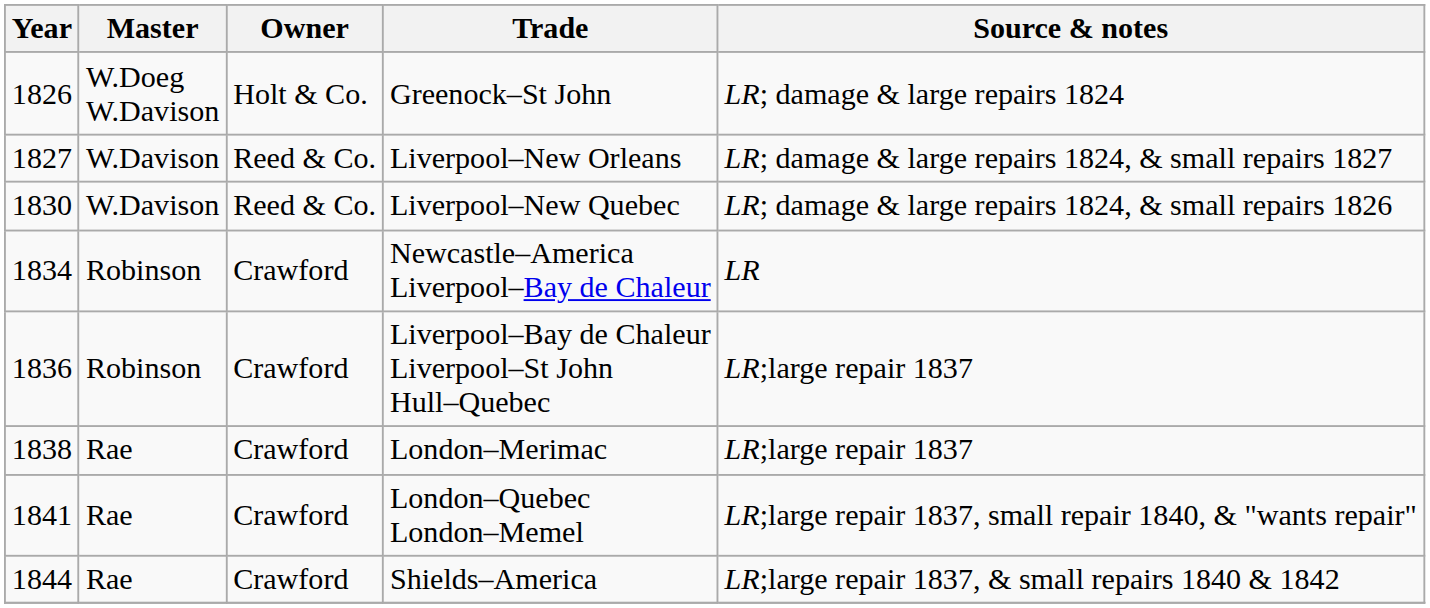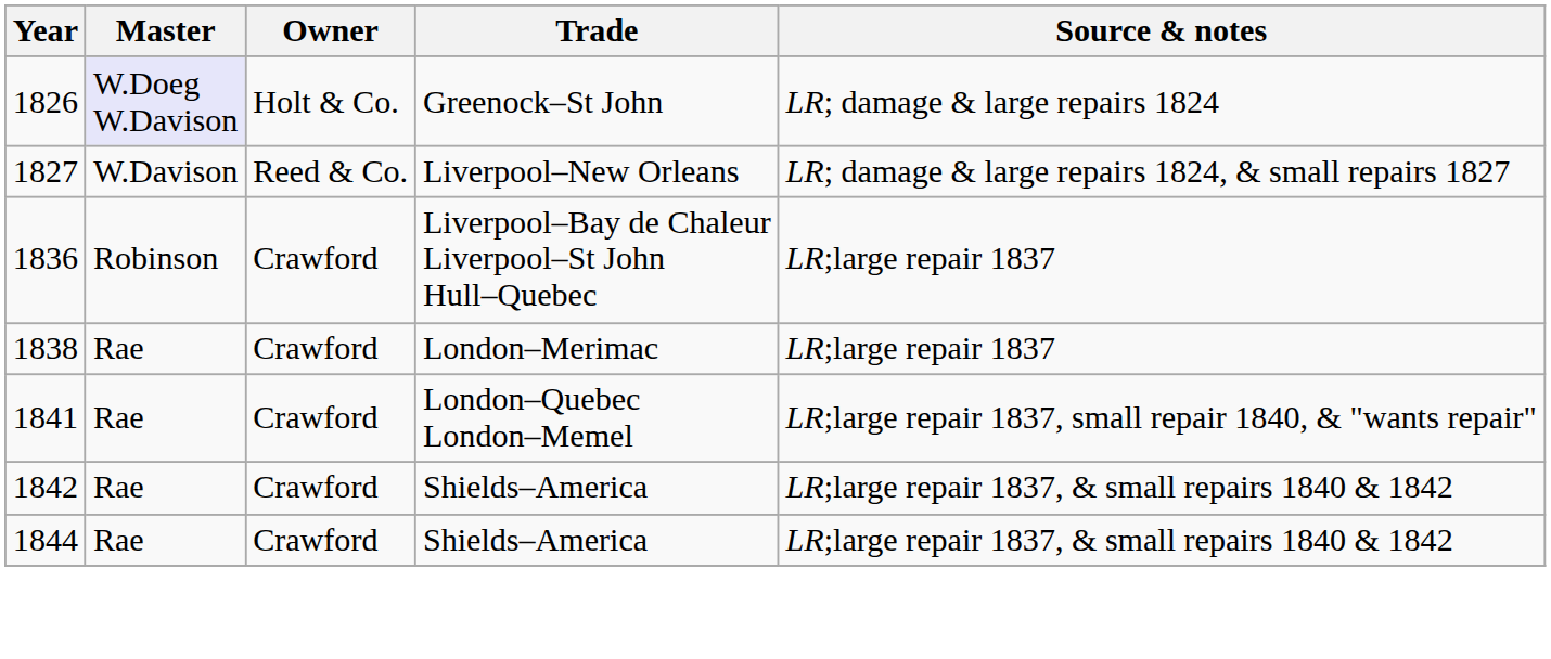 <table class=" wikitable">
 <tr>
 <th>Year</th>
 <th>Master</th>
 <th>Owner</th>
 <th>Trade</th>
 <th>Source & notes</th>
 </tr>
 <tr>
 <td>1826</td>
-<td>W.Doeg<br>W.Davison</td>
+<td style="background: lavender;">W.Doeg<br>W.Davison</td>
 <td>Holt & Co.</td>
 <td>Greenock–St John</td>
 <td><em>LR</em>; damage & large repairs 1824</td>
 </tr>
 <tr>
 <td>1827</td>
 <td>W.Davison</td>
 <td>Reed & Co.</td>
 <td>Liverpool–New Orleans</td>
 <td><em>LR</em>; damage & large repairs 1824, & small repairs 1827</td>
-</tr>
-<tr>
-<td>1830</td>
-<td>W.Davison</td>
-<td>Reed & Co.</td>
-<td>Liverpool–New Quebec</td>
-<td><em>LR</em>; damage & large repairs 1824, & small repairs 1826</td>
-</tr>
-<tr>
-<td>1834</td>
-<td>Robinson</td>
-<td>Crawford</td>
-<td>Newcastle–America<br>Liverpool–<a href='#'>Bay de Chaleur</a></td>
-<td><em>LR</em></td>
 </tr>
 <tr>
 <td>1836</td>
 <td>Robinson</td>
 <td>Crawford</td>
 <td>Liverpool–Bay de Chaleur<br>Liverpool–St John<br>Hull–Quebec</td>
 <td><em>LR</em>;large repair 1837</td>
 </tr>
 <tr>
 <td>1838</td>
 <td>Rae</td>
 <td>Crawford</td>
 <td>London–Merimac</td>
 <td><em>LR</em>;large repair 1837</td>
 </tr>
 <tr>
 <td>1841</td>
 <td>Rae</td>
 <td>Crawford</td>
 <td>London–Quebec<br>London–Memel</td>
 <td><em>LR</em>;large repair 1837, small repair 1840, & "wants repair"</td>
 </tr>
 <tr>
+<td>1842</td>
+<td>Rae</td>
+<td>Crawford</td>
+<td>Shields–America</td>
+<td><em>LR</em>;large repair 1837, & small repairs 1840 & 1842</td>
+</tr>
+<tr>
 <td>1844</td>
 <td>Rae</td>
 <td>Crawford</td>
 <td>Shields–America</td>
 <td><em>LR</em>;large repair 1837, & small repairs 1840 & 1842</td>
 </tr>
 <tr>
 </tr>
 </table>
